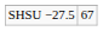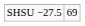 <table class="wikitable">
 <tr align="center">
 </tr>
 <tr align="center">
 <td>SHSU −27.5</td>
-<td>67</td>
+<td>69</td>
 </tr>
 </table>
